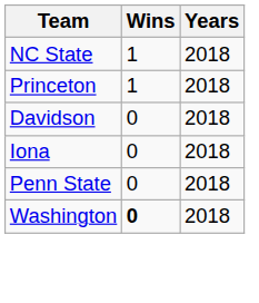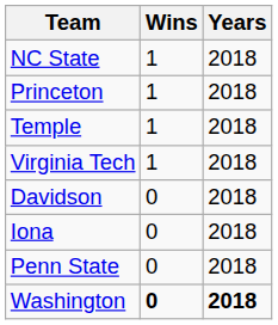 <table class="wikitable">
 <tr>
 <th>Team</th>
 <th>Wins</th>
 <th>Years</th>
 </tr>
 <tr>
 <td><a href='#'>NC State</a></td>
 <td>1</td>
 <td>2018</td>
 </tr>
 <tr>
 <td><a href='#'>Princeton</a></td>
+<td>1</td>
+<td>2018</td>
+</tr>
+<tr>
+<td><a href='#'>Temple</a></td>
+<td>1</td>
+<td>2018</td>
+</tr>
+<tr>
+<td><a href='#'>Virginia Tech</a></td>
 <td>1</td>
 <td>2018</td>
 </tr>
 <tr>
 <td><a href='#'>Davidson</a></td>
 <td>0</td>
 <td>2018</td>
 </tr>
 <tr>
 <td><a href='#'>Iona</a></td>
 <td>0</td>
 <td>2018</td>
 </tr>
 <tr>
 <td><a href='#'>Penn State</a></td>
 <td>0</td>
 <td>2018</td>
 </tr>
 <tr>
 <td><a href='#'>Washington</a></td>
 <td><strong>0</strong></td>
-<td>2018</td>
+<td><strong>2018</strong></td>
 </tr>
 </table>
